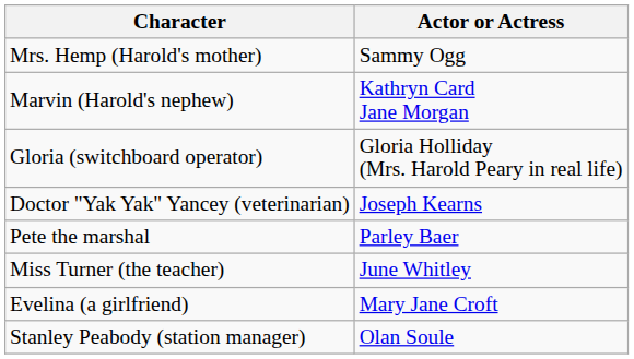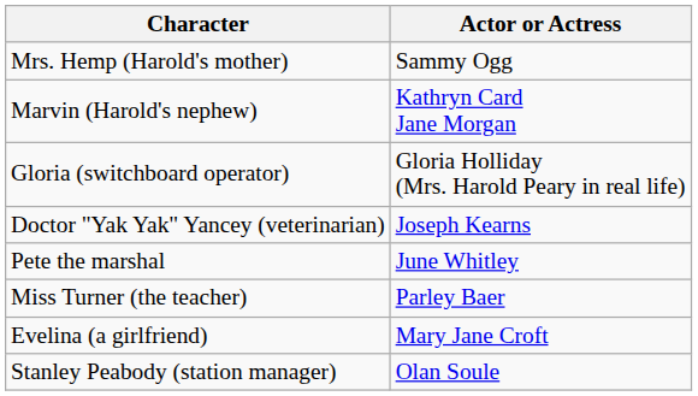 <table class="wikitable">
 <tr>
 <th>Character</th>
 <th>Actor or Actress</th>
 </tr>
 <tr>
 <td>Mrs. Hemp (Harold's mother)</td>
 <td>Sammy Ogg</td>
 </tr>
 <tr>
 <td>Marvin (Harold's nephew)</td>
 <td><a href='#'>Kathryn Card</a><br><a href='#'>Jane Morgan</a></td>
 </tr>
 <tr>
 <td>Gloria (switchboard operator)</td>
 <td>Gloria Holliday<br>(Mrs. Harold Peary in real life)</td>
 </tr>
 <tr>
 <td>Doctor "Yak Yak" Yancey (veterinarian)</td>
 <td><a href='#'>Joseph Kearns</a></td>
 </tr>
 <tr>
 <td>Pete the marshal</td>
-<td><a href='#'>Parley Baer</a></td>
+<td><a href='#'>June Whitley</a></td>
 </tr>
 <tr>
 <td>Miss Turner (the teacher)</td>
-<td><a href='#'>June Whitley</a></td>
+<td><a href='#'>Parley Baer</a></td>
 </tr>
 <tr>
 <td>Evelina (a girlfriend)</td>
 <td><a href='#'>Mary Jane Croft</a></td>
 </tr>
 <tr>
 <td>Stanley Peabody (station manager)</td>
 <td><a href='#'>Olan Soule</a></td>
 </tr>
 </table>
